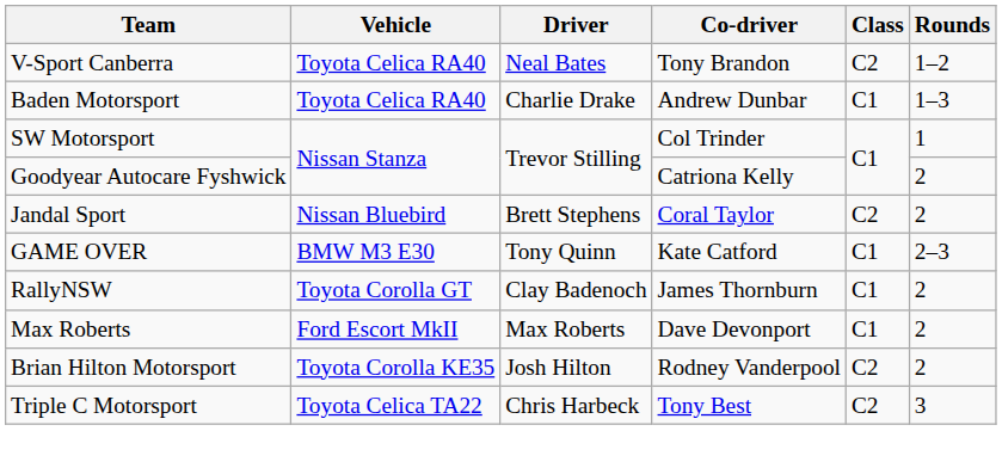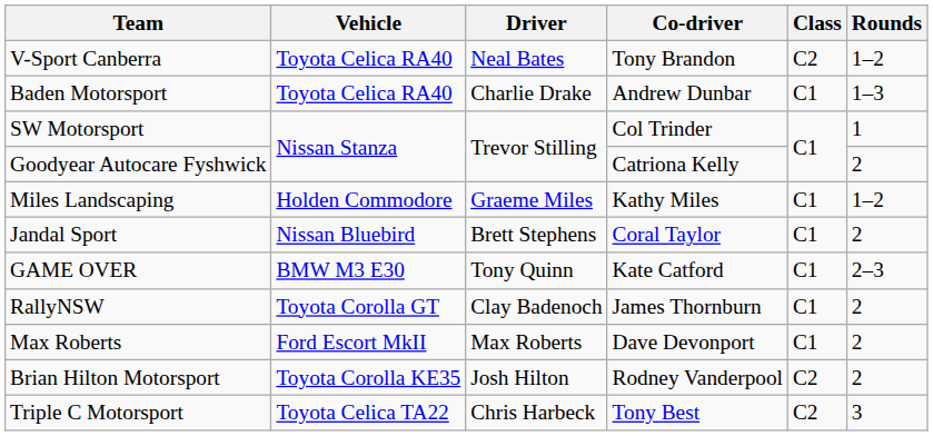 <table class="wikitable" style="font-size: 95%;">
 <tr>
 <th>Team</th>
 <th>Vehicle</th>
 <th>Driver</th>
 <th>Co-driver</th>
 <th>Class</th>
 <th>Rounds</th>
 </tr>
 <tr>
 <td>V-Sport Canberra</td>
 <td><a href='#'>Toyota Celica RA40</a></td>
 <td> <a href='#'>Neal Bates</a></td>
 <td> Tony Brandon</td>
 <td>C2</td>
 <td>1–2</td>
 </tr>
 <tr>
 <td>Baden Motorsport</td>
 <td><a href='#'>Toyota Celica RA40</a></td>
 <td> Charlie Drake</td>
 <td> Andrew Dunbar</td>
 <td>C1</td>
 <td>1–3</td>
 </tr>
 <tr>
 <td>SW Motorsport</td>
 <td rowspan=2><a href='#'>Nissan Stanza</a></td>
 <td rowspan=2> Trevor Stilling</td>
 <td> Col Trinder</td>
 <td rowspan=2>C1</td>
 <td>1</td>
 </tr>
 <tr>
 <td>Goodyear Autocare Fyshwick</td>
 <td> Catriona Kelly</td>
 <td>2</td>
 </tr>
 <tr>
+<td>Miles Landscaping</td>
+<td><a href='#'>Holden Commodore</a></td>
+<td> <a href='#'>Graeme Miles</a></td>
+<td> Kathy Miles</td>
+<td>C1</td>
+<td>1–2</td>
+</tr>
+<tr>
 <td>Jandal Sport</td>
 <td><a href='#'>Nissan Bluebird</a></td>
 <td> Brett Stephens</td>
 <td> <a href='#'>Coral Taylor</a></td>
-<td>C2</td>
+<td>C1</td>
 <td>2</td>
 </tr>
 <tr>
 <td>GAME OVER</td>
 <td><a href='#'>BMW M3 E30</a></td>
 <td> Tony Quinn</td>
 <td> Kate Catford</td>
 <td>C1</td>
 <td>2–3</td>
 </tr>
 <tr>
 <td>RallyNSW</td>
 <td><a href='#'>Toyota Corolla GT</a></td>
 <td> Clay Badenoch</td>
 <td> James Thornburn</td>
 <td>C1</td>
 <td>2</td>
 </tr>
 <tr>
 <td>Max Roberts</td>
 <td><a href='#'>Ford Escort MkII</a></td>
 <td> Max Roberts</td>
 <td> Dave Devonport</td>
 <td>C1</td>
 <td>2</td>
 </tr>
 <tr>
 <td>Brian Hilton Motorsport</td>
 <td><a href='#'>Toyota Corolla KE35</a></td>
 <td> Josh Hilton</td>
 <td> Rodney Vanderpool</td>
 <td>C2</td>
 <td>2</td>
 </tr>
 <tr>
 <td>Triple C Motorsport</td>
 <td><a href='#'>Toyota Celica TA22</a></td>
 <td> Chris Harbeck</td>
 <td> <a href='#'>Tony Best</a></td>
 <td>C2</td>
 <td>3</td>
 </tr>
 </table>
